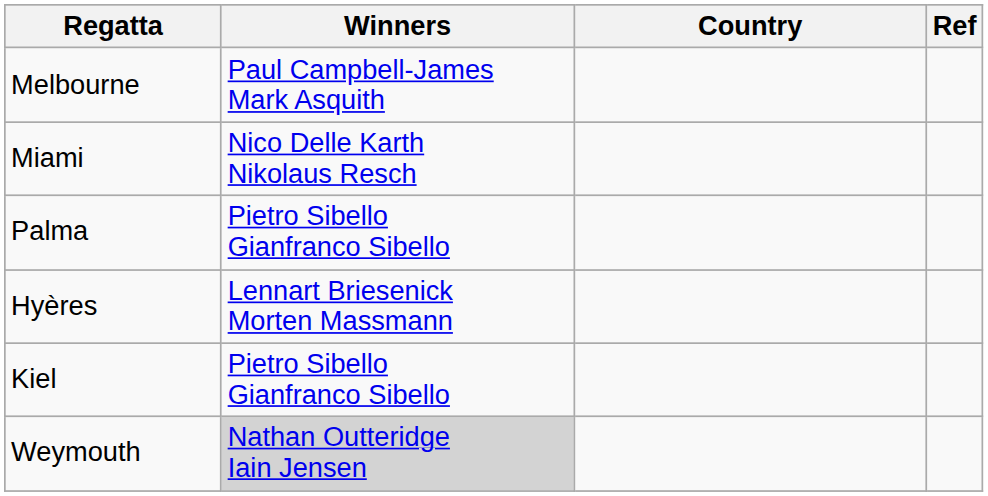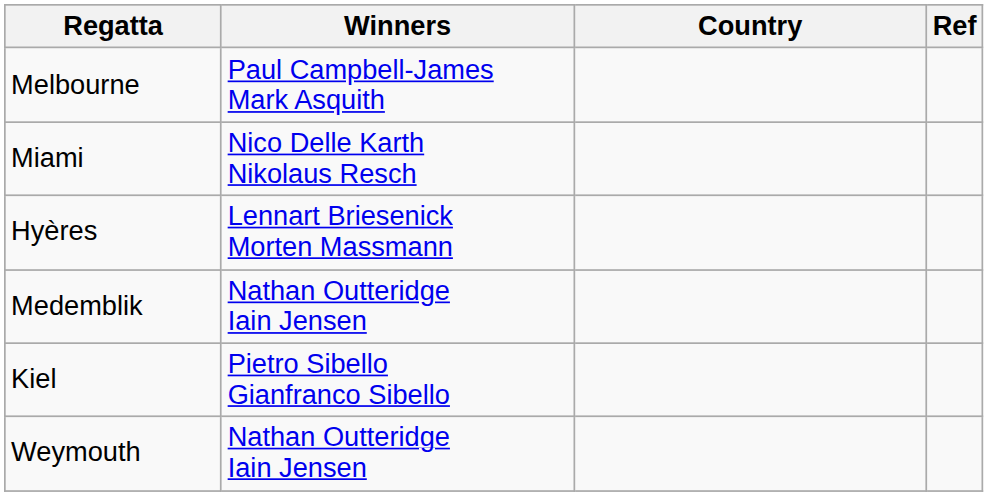 <table class="wikitable">
 <tr>
 <th width=120>Regatta</th>
 <th style="width:200px;">Winners</th>
 <th style="width:200px;">Country</th>
 <th>Ref</th>
 </tr>
 <tr>
 <td>Melbourne</td>
 <td><a href='#'>Paul Campbell-James</a><br><a href='#'>Mark Asquith</a></td>
 <td></td>
 <td></td>
 </tr>
 <tr>
 <td>Miami</td>
 <td><a href='#'>Nico Delle Karth</a><br><a href='#'>Nikolaus Resch</a></td>
 <td></td>
 <td></td>
 </tr>
 <tr>
-<td>Palma</td>
-<td><a href='#'>Pietro Sibello</a><br><a href='#'>Gianfranco Sibello</a></td>
+<td>Hyères</td>
+<td><a href='#'>Lennart Briesenick</a><br><a href='#'>Morten Massmann</a></td>
 <td></td>
 <td></td>
 </tr>
 <tr>
-<td>Hyères</td>
-<td><a href='#'>Lennart Briesenick</a><br><a href='#'>Morten Massmann</a></td>
+<td>Medemblik</td>
+<td><a href='#'>Nathan Outteridge</a><br><a href='#'>Iain Jensen</a></td>
 <td></td>
 <td></td>
 </tr>
 <tr>
 <td>Kiel</td>
 <td><a href='#'>Pietro Sibello</a><br><a href='#'>Gianfranco Sibello</a></td>
 <td></td>
 <td></td>
 </tr>
 <tr>
 <td>Weymouth</td>
-<td style="background: lightgrey;"><a href='#'>Nathan Outteridge</a><br><a href='#'>Iain Jensen</a></td>
+<td><a href='#'>Nathan Outteridge</a><br><a href='#'>Iain Jensen</a></td>
 <td></td>
 <td></td>
 </tr>
 </table>
